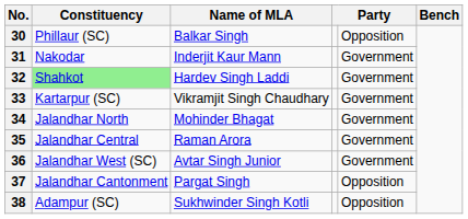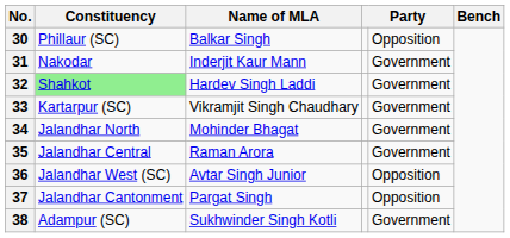 <table class="wikitable sortable">
 <tr>
 <th>No.</th>
 <th>Constituency</th>
 <th>Name of MLA</th>
 <th colspan="2">Party</th>
 <th>Bench</th>
 </tr>
 <tr>
 <th>30</th>
 <td><a href='#'>Phillaur</a> (SC)</td>
 <td><a href='#'>Balkar Singh</a></td>
 <td></td>
 <td>Opposition</td>
 </tr>
 <tr>
 <th>31</th>
 <td><a href='#'>Nakodar</a></td>
 <td><a href='#'>Inderjit Kaur Mann</a></td>
 <td></td>
 <td>Government</td>
 </tr>
 <tr>
 <th>32</th>
 <td style="background: lightgreen;"><a href='#'>Shahkot</a></td>
 <td><a href='#'>Hardev Singh Laddi</a></td>
 <td></td>
 <td>Government</td>
 </tr>
 <tr>
 <th>33</th>
 <td><a href='#'>Kartarpur</a> (SC)</td>
 <td>Vikramjit Singh Chaudhary</td>
 <td></td>
 <td>Government</td>
 </tr>
 <tr>
 <th>34</th>
 <td><a href='#'>Jalandhar North</a></td>
 <td><a href='#'>Mohinder Bhagat</a></td>
 <td></td>
 <td>Government</td>
 </tr>
 <tr>
 <th>35</th>
 <td><a href='#'>Jalandhar Central</a></td>
 <td><a href='#'>Raman Arora</a></td>
 <td></td>
 <td>Government</td>
 </tr>
 <tr>
 <th>36</th>
 <td><a href='#'>Jalandhar West</a> (SC)</td>
 <td><a href='#'>Avtar Singh Junior</a></td>
 <td></td>
-<td>Government</td>
+<td>Opposition</td>
 </tr>
 <tr>
 <th>37</th>
 <td><a href='#'>Jalandhar Cantonment</a></td>
 <td><a href='#'>Pargat Singh</a></td>
 <td></td>
 <td>Opposition</td>
 </tr>
 <tr>
 <th>38</th>
 <td><a href='#'>Adampur</a> (SC)</td>
 <td><a href='#'>Sukhwinder Singh Kotli</a></td>
 <td></td>
-<td>Opposition</td>
+<td>Government</td>
 </tr>
 </table>
